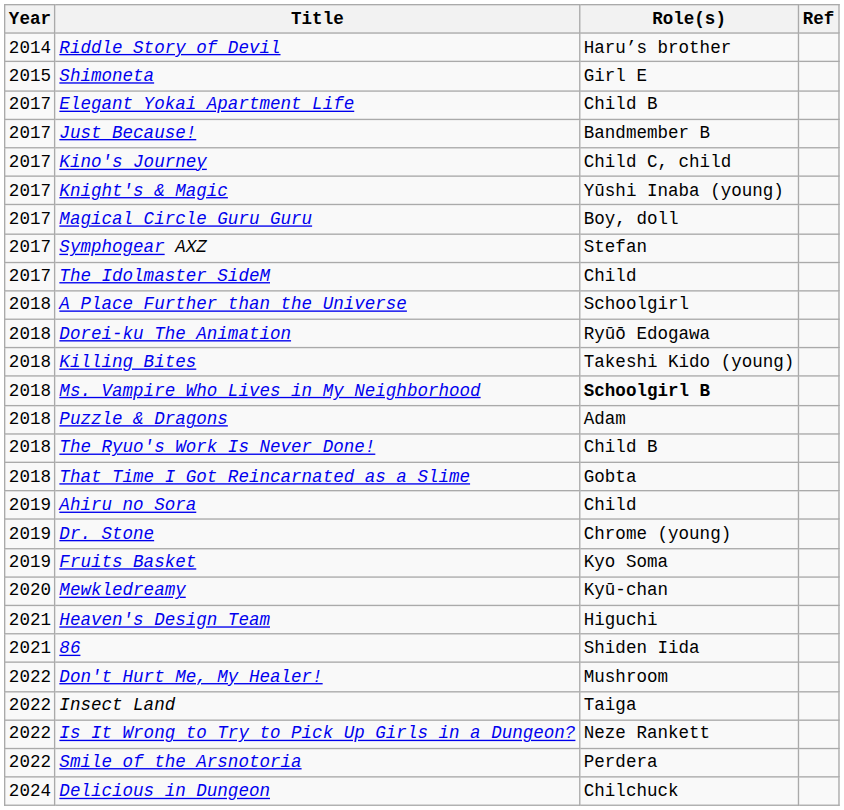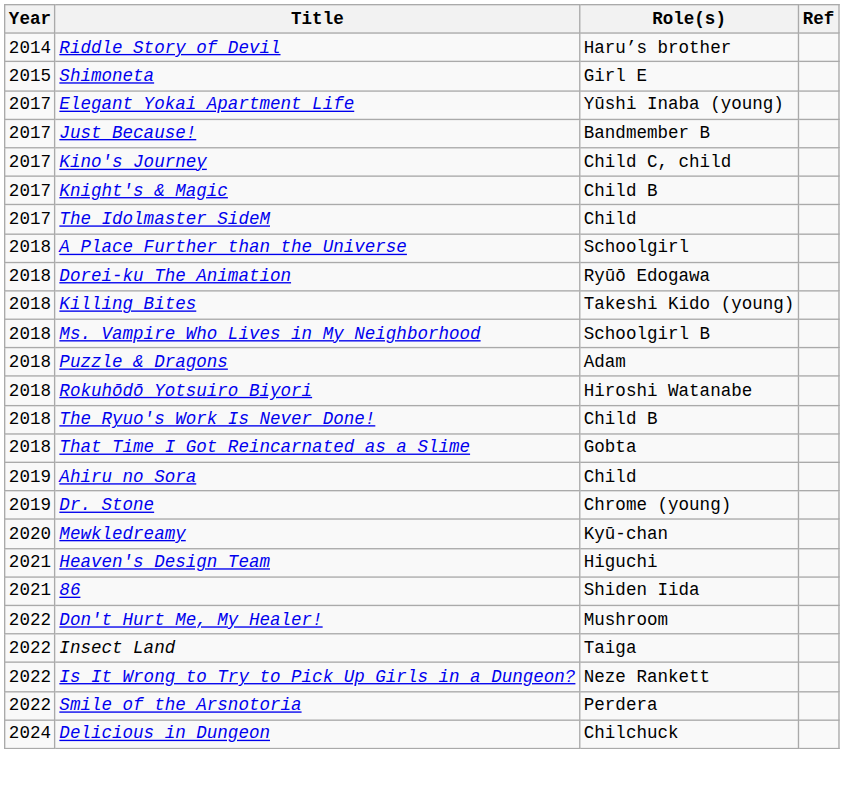 <table class="wikitable">
 <tr>
 <th>Year</th>
 <th>Title</th>
 <th>Role(s)</th>
 <th>Ref</th>
 </tr>
 <tr>
 <td>2014</td>
 <td><em><a href='#'>Riddle Story of Devil</a></em></td>
 <td>Haru’s brother</td>
 <td></td>
 </tr>
 <tr>
 <td>2015</td>
 <td><em><a href='#'>Shimoneta</a></em></td>
 <td>Girl E</td>
 <td></td>
 </tr>
 <tr>
 <td>2017</td>
 <td><em><a href='#'>Elegant Yokai Apartment Life</a></em></td>
-<td>Child B</td>
+<td>Yūshi Inaba (young)</td>
 <td></td>
 </tr>
 <tr>
 <td>2017</td>
 <td><em><a href='#'>Just Because!</a></em></td>
 <td>Bandmember B</td>
 <td></td>
 </tr>
 <tr>
 <td>2017</td>
 <td><em><a href='#'>Kino's Journey</a></em></td>
 <td>Child C, child</td>
 <td></td>
 </tr>
 <tr>
 <td>2017</td>
 <td><em><a href='#'>Knight's & Magic</a></em></td>
-<td>Yūshi Inaba (young)</td>
-<td></td>
-</tr>
-<tr>
-<td>2017</td>
-<td><em><a href='#'>Magical Circle Guru Guru</a></em></td>
-<td>Boy, doll</td>
-<td></td>
-</tr>
-<tr>
-<td>2017</td>
-<td><em><a href='#'>Symphogear</a> AXZ</em></td>
-<td>Stefan</td>
+<td>Child B</td>
 <td></td>
 </tr>
 <tr>
 <td>2017</td>
 <td><em><a href='#'>The Idolmaster SideM</a></em></td>
 <td>Child</td>
 <td></td>
 </tr>
 <tr>
 <td>2018</td>
 <td><em><a href='#'>A Place Further than the Universe</a></em></td>
 <td>Schoolgirl</td>
 <td></td>
 </tr>
 <tr>
 <td>2018</td>
 <td><em><a href='#'>Dorei-ku The Animation</a></em></td>
 <td>Ryūō Edogawa</td>
 <td></td>
 </tr>
 <tr>
 <td>2018</td>
 <td><em><a href='#'>Killing Bites</a></em></td>
 <td>Takeshi Kido (young)</td>
 <td></td>
 </tr>
 <tr>
 <td>2018</td>
 <td><em><a href='#'>Ms. Vampire Who Lives in My Neighborhood</a></em></td>
-<td><strong>Schoolgirl B</strong></td>
+<td>Schoolgirl B</td>
 <td></td>
 </tr>
 <tr>
 <td>2018</td>
 <td><em><a href='#'>Puzzle & Dragons</a></em></td>
 <td>Adam</td>
+<td></td>
+</tr>
+<tr>
+<td>2018</td>
+<td><em><a href='#'>Rokuhōdō Yotsuiro Biyori</a></em></td>
+<td>Hiroshi Watanabe</td>
 <td></td>
 </tr>
 <tr>
 <td>2018</td>
 <td><em><a href='#'>The Ryuo's Work Is Never Done!</a></em></td>
 <td>Child B</td>
 <td></td>
 </tr>
 <tr>
 <td>2018</td>
 <td><em><a href='#'>That Time I Got Reincarnated as a Slime</a></em></td>
 <td>Gobta</td>
 <td></td>
 </tr>
 <tr>
 <td>2019</td>
 <td><em><a href='#'>Ahiru no Sora</a></em></td>
 <td>Child</td>
 <td></td>
 </tr>
 <tr>
 <td>2019</td>
 <td><em><a href='#'>Dr. Stone</a></em></td>
 <td>Chrome (young)</td>
-<td></td>
-</tr>
-<tr>
-<td>2019</td>
-<td><em><a href='#'>Fruits Basket</a></em></td>
-<td>Kyo Soma</td>
 <td></td>
 </tr>
 <tr>
 <td>2020</td>
 <td><em><a href='#'>Mewkledreamy</a></em></td>
 <td>Kyū-chan</td>
 <td></td>
 </tr>
 <tr>
 <td>2021</td>
 <td><em><a href='#'>Heaven's Design Team</a></em></td>
 <td>Higuchi</td>
 <td></td>
 </tr>
 <tr>
 <td>2021</td>
 <td><em><a href='#'>86</a></em></td>
 <td>Shiden Iida</td>
 <td></td>
 </tr>
 <tr>
 <td>2022</td>
 <td><em><a href='#'>Don't Hurt Me, My Healer!</a></em></td>
 <td>Mushroom</td>
 <td></td>
 </tr>
 <tr>
 <td>2022</td>
 <td><em>Insect Land</em></td>
 <td>Taiga</td>
 <td></td>
 </tr>
 <tr>
 <td>2022</td>
 <td><em><a href='#'>Is It Wrong to Try to Pick Up Girls in a Dungeon?</a></em></td>
 <td>Neze Rankett</td>
 <td></td>
 </tr>
 <tr>
 <td>2022</td>
 <td><em><a href='#'>Smile of the Arsnotoria</a></em></td>
 <td>Perdera</td>
 <td></td>
 </tr>
 <tr>
 <td>2024</td>
 <td><em><a href='#'>Delicious in Dungeon</a></em></td>
 <td>Chilchuck</td>
 <td></td>
 </tr>
 </table>
